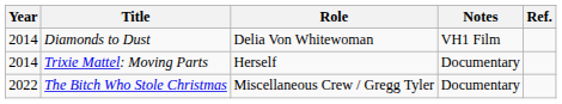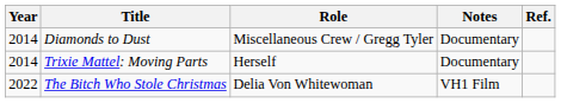 <table class="wikitable">
 <tr>
 <th>Year</th>
 <th>Title</th>
 <th>Role</th>
 <th>Notes</th>
 <th>Ref.</th>
 </tr>
 <tr>
 <td>2014</td>
 <td><em>Diamonds to Dust</em></td>
-<td>Delia Von Whitewoman</td>
-<td>VH1 Film</td>
+<td>Miscellaneous Crew / Gregg Tyler</td>
+<td>Documentary</td>
 <td></td>
 </tr>
 <tr>
 <td>2014</td>
 <td><em><a href='#'>Trixie Mattel</a>: Moving Parts</em></td>
 <td>Herself</td>
 <td>Documentary</td>
 <td></td>
 </tr>
 <tr>
 <td>2022</td>
 <td><em><a href='#'>The Bitch Who Stole Christmas</a></em></td>
-<td>Miscellaneous Crew / Gregg Tyler</td>
-<td>Documentary</td>
+<td>Delia Von Whitewoman</td>
+<td>VH1 Film</td>
 <td style="text-align: center;"></td>
 </tr>
 </table>
